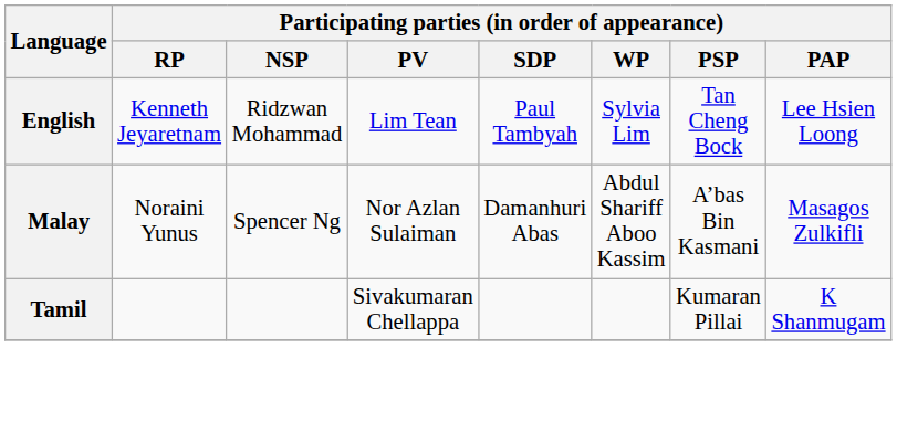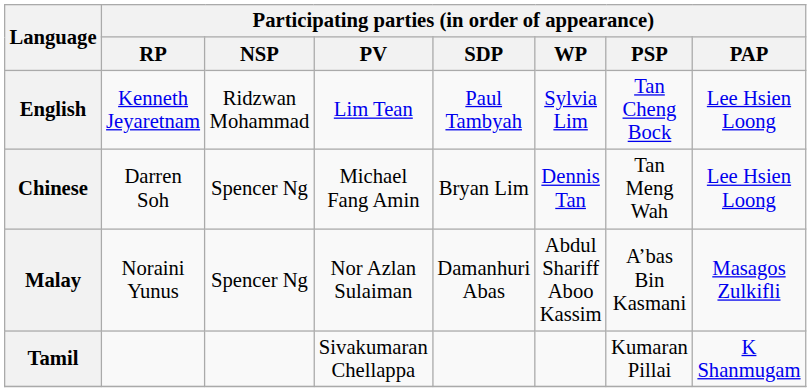 <table class="wikitable" style="text-align: center">
 <tr>
 <th rowspan=2>Language</th>
 <th colspan="7">Participating parties (in order of appearance)</th>
 </tr>
 <tr>
 <th>RP</th>
 <th>NSP</th>
 <th>PV</th>
 <th>SDP</th>
 <th>WP</th>
 <th>PSP</th>
 <th>PAP</th>
 </tr>
 <tr>
 <th>English</th>
 <td><a href='#'>Kenneth Jeyaretnam</a></td>
 <td>Ridzwan Mohammad</td>
 <td><a href='#'>Lim Tean</a></td>
 <td><a href='#'>Paul Tambyah</a></td>
 <td><a href='#'>Sylvia Lim</a></td>
 <td><a href='#'>Tan Cheng Bock</a></td>
 <td><a href='#'>Lee Hsien Loong</a></td>
 </tr>
 <tr>
+<th>Chinese</th>
+<td>Darren Soh</td>
+<td>Spencer Ng</td>
+<td>Michael Fang Amin</td>
+<td>Bryan Lim</td>
+<td><a href='#'>Dennis Tan</a></td>
+<td>Tan Meng Wah</td>
+<td><a href='#'>Lee Hsien Loong</a></td>
+</tr>
+<tr>
 <th>Malay</th>
 <td>Noraini Yunus</td>
 <td>Spencer Ng</td>
 <td>Nor Azlan Sulaiman</td>
 <td>Damanhuri Abas</td>
 <td>Abdul Shariff Aboo Kassim</td>
 <td>A’bas Bin Kasmani</td>
 <td><a href='#'>Masagos Zulkifli</a></td>
 </tr>
 <tr>
 <th>Tamil</th>
 <td></td>
 <td></td>
 <td>Sivakumaran Chellappa</td>
 <td></td>
 <td></td>
 <td>Kumaran Pillai</td>
 <td><a href='#'>K Shanmugam</a></td>
 </tr>
 <tr>
 </tr>
 </table>
